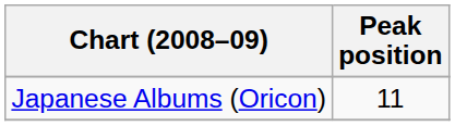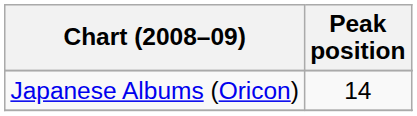 <table class="wikitable sortable">
 <tr>
 <th>Chart (2008–09)</th>
 <th>Peak<br>position</th>
 </tr>
 <tr>
 </tr>
 <tr>
 </tr>
 <tr>
 </tr>
 <tr>
 </tr>
 <tr>
 </tr>
 <tr>
 </tr>
 <tr>
 </tr>
 <tr>
 <td align="left"><a href='#'>Japanese Albums</a> (<a href='#'>Oricon</a>)</td>
-<td style="text-align:center;">11</td>
+<td style="text-align:center;">14</td>
 </tr>
 <tr>
 </tr>
 <tr>
 </tr>
 <tr>
 </tr>
 <tr>
 </tr>
 <tr>
 </tr>
 <tr>
 </tr>
 <tr>
 </tr>
 <tr>
 </tr>
 </table>
